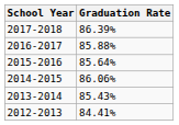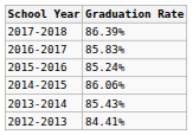 <table class="wikitable">
 <tr>
 <th colspan="1">School Year</th>
 <th colspan="1">Graduation Rate</th>
 </tr>
 <tr>
 <td>2017-2018</td>
 <td>86.39%</td>
 </tr>
 <tr>
 <td>2016-2017</td>
-<td>85.88%</td>
+<td>85.83%</td>
 </tr>
 <tr>
 <td>2015-2016</td>
-<td>85.64%</td>
+<td>85.24%</td>
 </tr>
 <tr>
 <td>2014-2015</td>
 <td>86.06%</td>
 </tr>
 <tr>
 <td>2013-2014</td>
 <td>85.43%</td>
 </tr>
 <tr>
 <td>2012-2013</td>
 <td>84.41%</td>
 </tr>
 </table>
